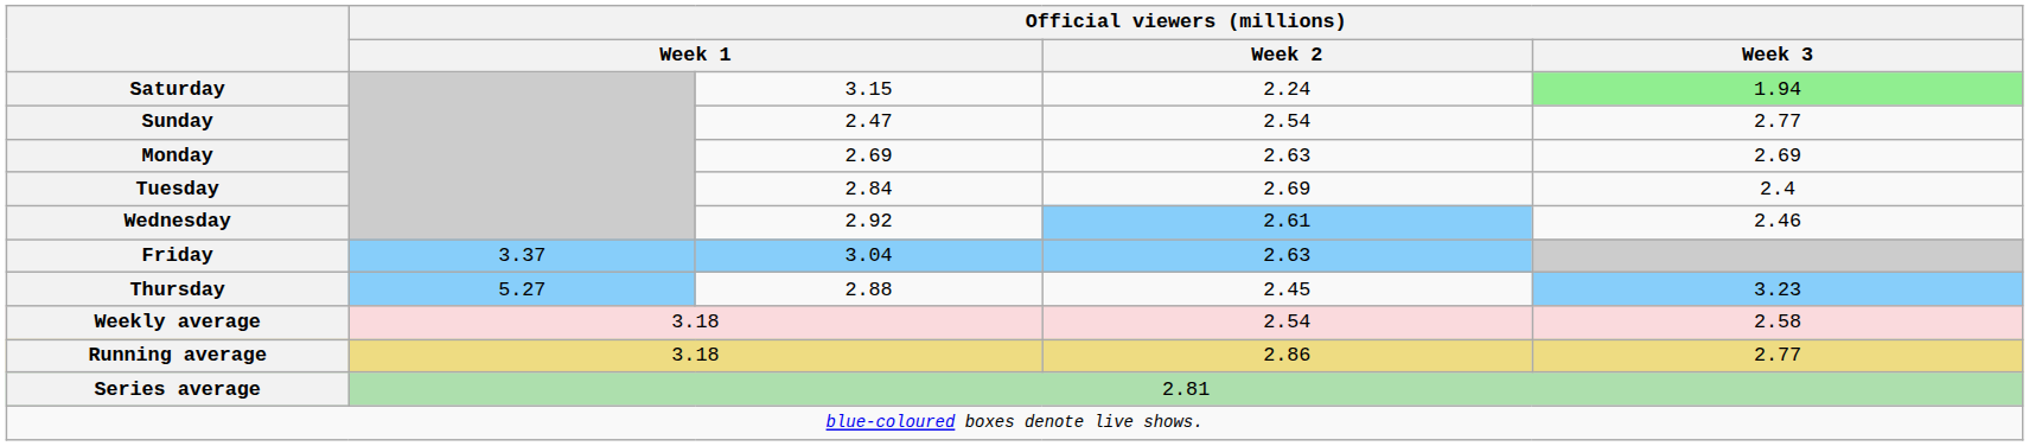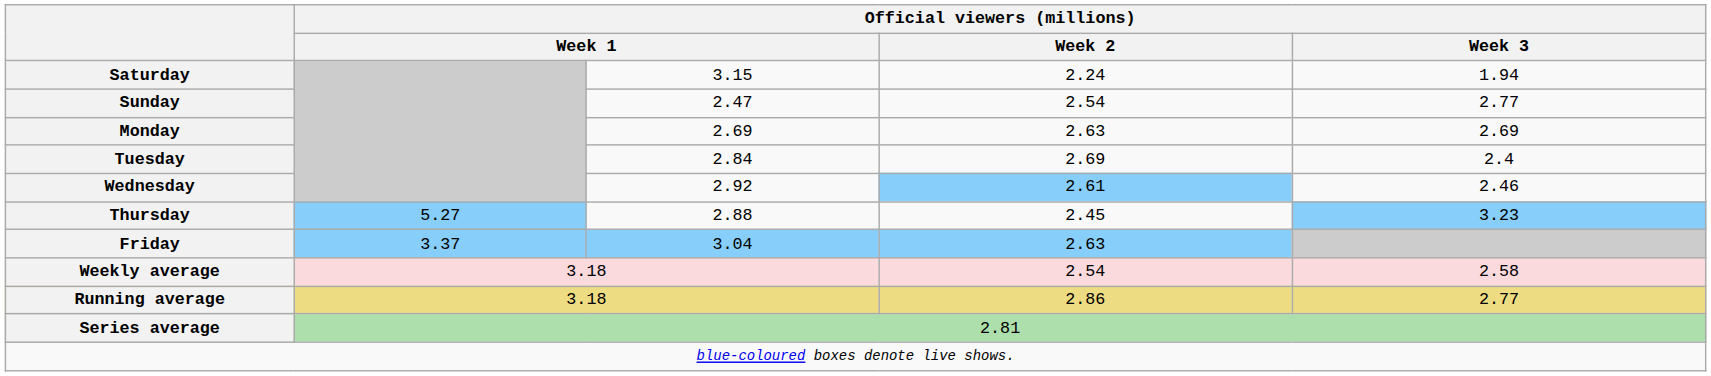 <table class="wikitable" style="font-size:90%; text-align:center; width: 60%; margin-left: auto; margin-right: auto;">
 <tr>
 <th scope="col" rowspan="2" style="width:17%;"></th>
 <th scope=col colspan=4>Official viewers (millions)</th>
 </tr>
 <tr>
 <th colspan=2>Week 1</th>
 <th>Week 2</th>
 <th>Week 3</th>
 </tr>
 <tr>
 <th>Saturday</th>
 <td style="background:#ccc;" rowspan="5"></td>
 <td>3.15</td>
 <td>2.24</td>
-<td style="background: lightgreen;">1.94</td>
+<td>1.94</td>
 </tr>
 <tr>
 <th>Sunday</th>
 <td>2.47</td>
 <td>2.54</td>
 <td>2.77</td>
 </tr>
 <tr>
 <th>Monday</th>
 <td>2.69</td>
 <td>2.63</td>
 <td>2.69</td>
 </tr>
 <tr>
 <th>Tuesday</th>
 <td>2.84</td>
 <td>2.69</td>
 <td>2.4</td>
 </tr>
 <tr>
 <th>Wednesday</th>
 <td>2.92</td>
 <td style="background:#87CEFA;">2.61</td>
 <td>2.46</td>
 </tr>
 <tr>
+<th>Thursday</th>
+<td style="background:#87CEFA;">5.27</td>
+<td>2.88</td>
+<td>2.45</td>
+<td style="background:#87CEFA;">3.23</td>
+</tr>
+<tr>
 <th>Friday</th>
 <td style="background:#87CEFA;">3.37</td>
 <td style="background:#87CEFA;">3.04</td>
 <td style="background:#87CEFA;">2.63</td>
 <td style="background:#CCC;"></td>
-</tr>
-<tr>
-<th>Thursday</th>
-<td style="background:#87CEFA;">5.27</td>
-<td>2.88</td>
-<td>2.45</td>
-<td style="background:#87CEFA;">3.23</td>
 </tr>
 <tr style="background:#FADADD;" |>
 <th>Weekly average</th>
 <td colspan=2>3.18</td>
 <td>2.54</td>
 <td>2.58</td>
 </tr>
 <tr style="background:#EEDC82;" |>
 <th>Running average</th>
 <td colspan=2>3.18</td>
 <td>2.86</td>
 <td>2.77</td>
 </tr>
 <tr style="background:#ADDFAD;" |>
 <th>Series average</th>
 <td colspan="4">2.81</td>
 </tr>
 <tr>
 <td colspan=5><small><em><a href='#'>blue-coloured</a> boxes denote live shows.</em></small></td>
 </tr>
 </table>
